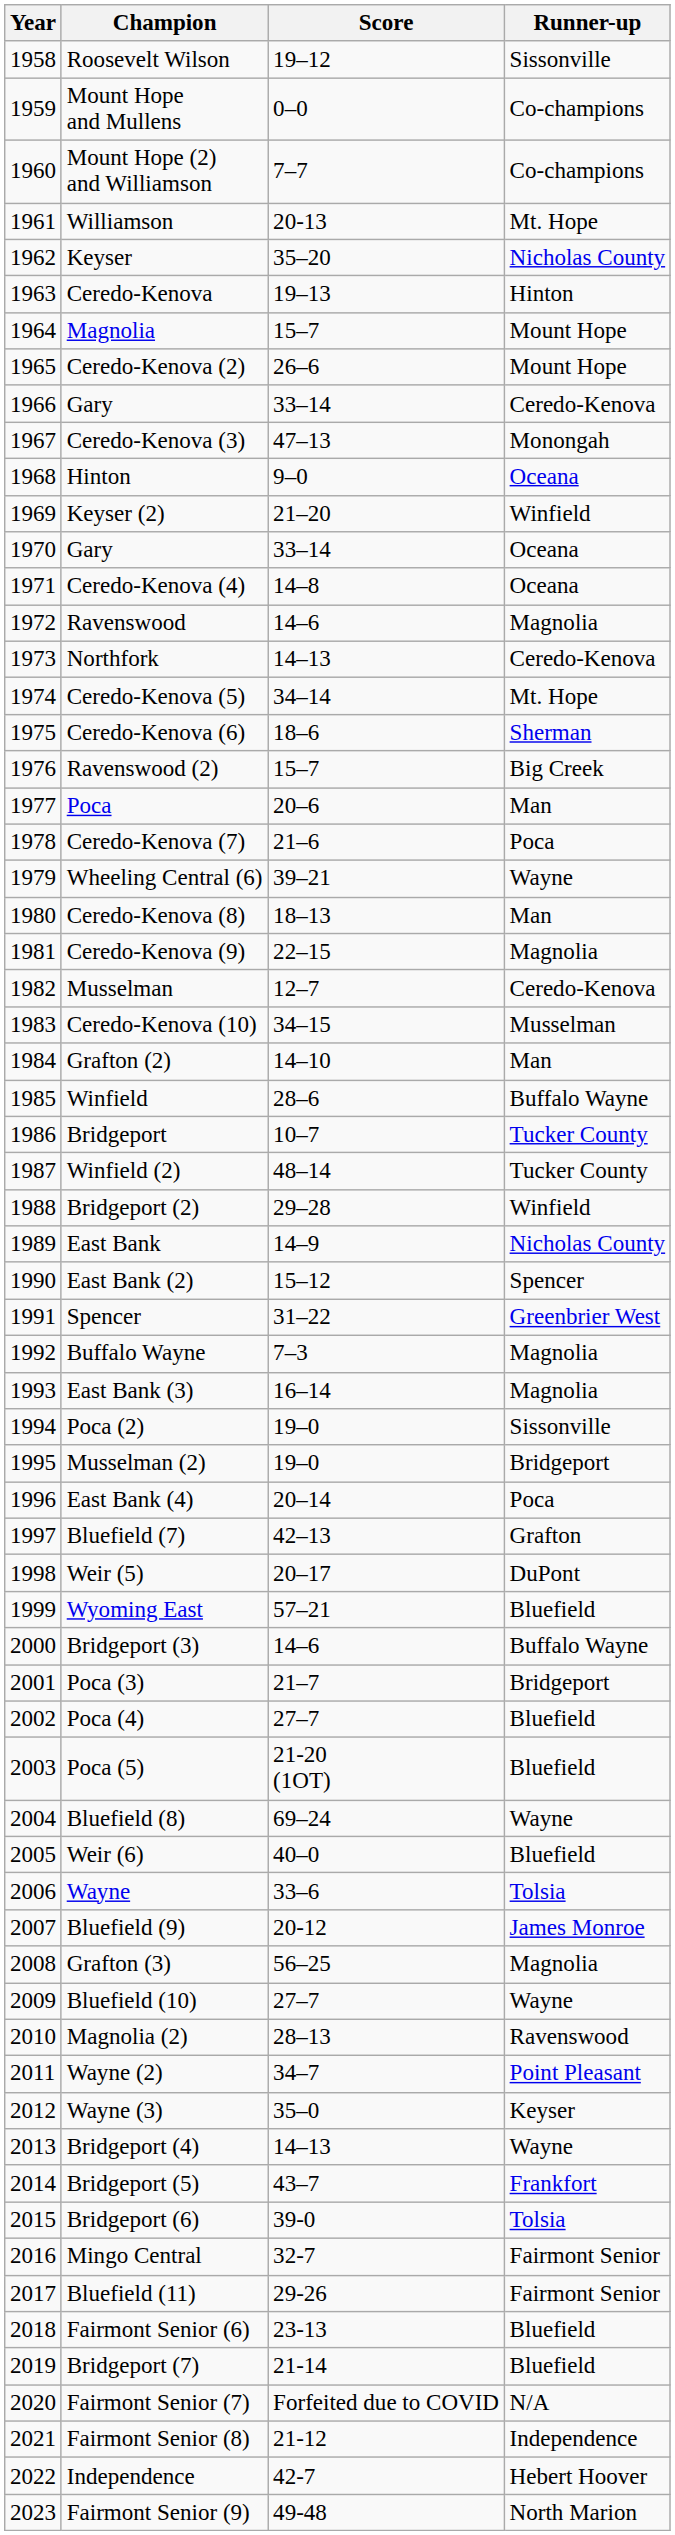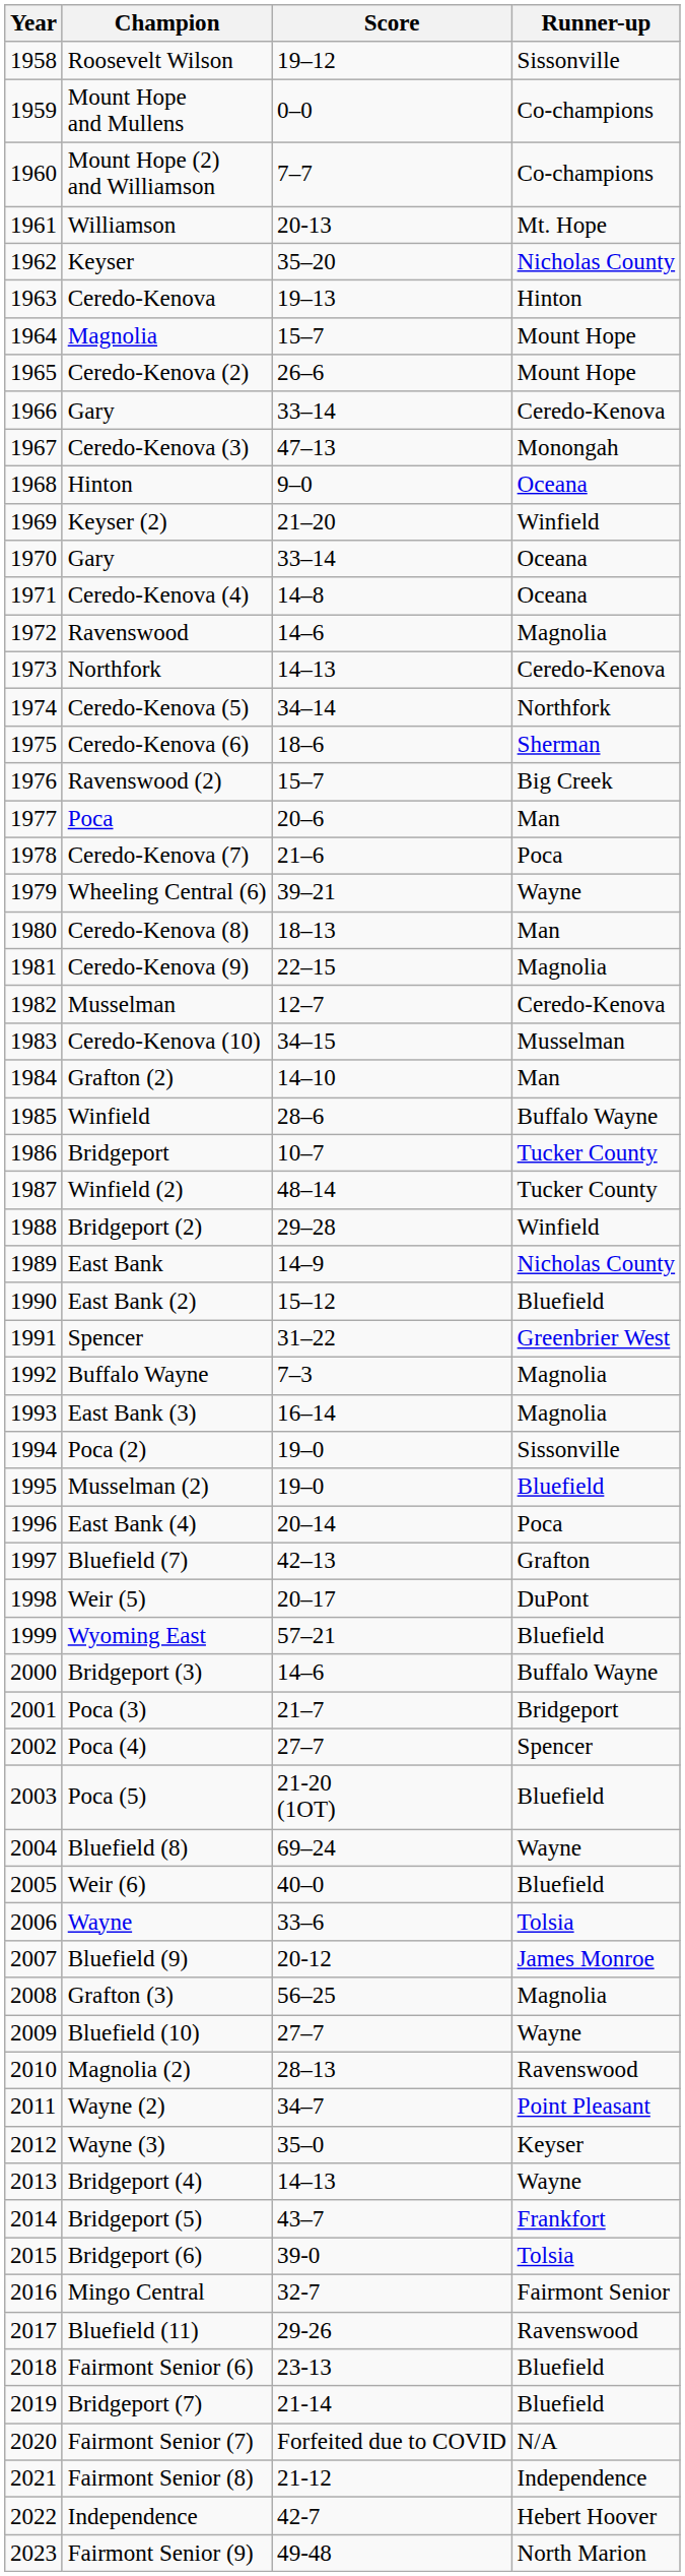 <table class="wikitable">
 <tr>
 <th>Year</th>
 <th>Champion</th>
 <th>Score</th>
 <th>Runner-up</th>
 </tr>
 <tr>
 <td>1958</td>
 <td>Roosevelt Wilson</td>
 <td>19–12</td>
 <td>Sissonville</td>
 </tr>
 <tr>
 <td>1959</td>
 <td>Mount Hope<br>and Mullens</td>
 <td>0–0</td>
 <td>Co-champions</td>
 </tr>
 <tr>
 <td>1960</td>
 <td>Mount Hope (2)<br>and Williamson</td>
 <td>7–7</td>
 <td>Co-champions</td>
 </tr>
 <tr>
 <td>1961</td>
 <td>Williamson</td>
 <td>20-13</td>
 <td>Mt. Hope</td>
 </tr>
 <tr>
 <td>1962</td>
 <td>Keyser</td>
 <td>35–20</td>
 <td><a href='#'>Nicholas County</a></td>
 </tr>
 <tr>
 <td>1963</td>
 <td>Ceredo-Kenova</td>
 <td>19–13</td>
 <td>Hinton</td>
 </tr>
 <tr>
 <td>1964</td>
 <td><a href='#'>Magnolia</a></td>
 <td>15–7</td>
 <td>Mount Hope</td>
 </tr>
 <tr>
 <td>1965</td>
 <td>Ceredo-Kenova (2)</td>
 <td>26–6</td>
 <td>Mount Hope</td>
 </tr>
 <tr>
 <td>1966</td>
 <td>Gary</td>
 <td>33–14</td>
 <td>Ceredo-Kenova</td>
 </tr>
 <tr>
 <td>1967</td>
 <td>Ceredo-Kenova (3)</td>
 <td>47–13</td>
 <td>Monongah</td>
 </tr>
 <tr>
 <td>1968</td>
 <td>Hinton</td>
 <td>9–0</td>
 <td><a href='#'>Oceana</a></td>
 </tr>
 <tr>
 <td>1969</td>
 <td>Keyser (2)</td>
 <td>21–20</td>
 <td>Winfield</td>
 </tr>
 <tr>
 <td>1970</td>
 <td>Gary</td>
 <td>33–14</td>
 <td>Oceana</td>
 </tr>
 <tr>
 <td>1971</td>
 <td>Ceredo-Kenova (4)</td>
 <td>14–8</td>
 <td>Oceana</td>
 </tr>
 <tr>
 <td>1972</td>
 <td>Ravenswood</td>
 <td>14–6</td>
 <td>Magnolia</td>
 </tr>
 <tr>
 <td>1973</td>
 <td>Northfork</td>
 <td>14–13</td>
 <td>Ceredo-Kenova</td>
 </tr>
 <tr>
 <td>1974</td>
 <td>Ceredo-Kenova (5)</td>
 <td>34–14</td>
-<td>Mt. Hope</td>
+<td>Northfork</td>
 </tr>
 <tr>
 <td>1975</td>
 <td>Ceredo-Kenova (6)</td>
 <td>18–6</td>
 <td><a href='#'>Sherman</a></td>
 </tr>
 <tr>
 <td>1976</td>
 <td>Ravenswood (2)</td>
 <td>15–7</td>
 <td>Big Creek</td>
 </tr>
 <tr>
 <td>1977</td>
 <td><a href='#'>Poca</a></td>
 <td>20–6</td>
 <td>Man</td>
 </tr>
 <tr>
 <td>1978</td>
 <td>Ceredo-Kenova (7)</td>
 <td>21–6</td>
 <td>Poca</td>
 </tr>
 <tr>
 <td>1979</td>
 <td>Wheeling Central (6)</td>
 <td>39–21</td>
 <td>Wayne</td>
 </tr>
 <tr>
 <td>1980</td>
 <td>Ceredo-Kenova (8)</td>
 <td>18–13</td>
 <td>Man</td>
 </tr>
 <tr>
 <td>1981</td>
 <td>Ceredo-Kenova (9)</td>
 <td>22–15</td>
 <td>Magnolia</td>
 </tr>
 <tr>
 <td>1982</td>
 <td>Musselman</td>
 <td>12–7</td>
 <td>Ceredo-Kenova</td>
 </tr>
 <tr>
 <td>1983</td>
 <td>Ceredo-Kenova (10)</td>
 <td>34–15</td>
 <td>Musselman</td>
 </tr>
 <tr>
 <td>1984</td>
 <td>Grafton (2)</td>
 <td>14–10</td>
 <td>Man</td>
 </tr>
 <tr>
 <td>1985</td>
 <td>Winfield</td>
 <td>28–6</td>
 <td>Buffalo Wayne</td>
 </tr>
 <tr>
 <td>1986</td>
 <td>Bridgeport</td>
 <td>10–7</td>
 <td><a href='#'>Tucker County</a></td>
 </tr>
 <tr>
 <td>1987</td>
 <td>Winfield (2)</td>
 <td>48–14</td>
 <td>Tucker County</td>
 </tr>
 <tr>
 <td>1988</td>
 <td>Bridgeport (2)</td>
 <td>29–28<br></td>
 <td>Winfield</td>
 </tr>
 <tr>
 <td>1989</td>
 <td>East Bank</td>
 <td>14–9</td>
 <td><a href='#'>Nicholas County</a></td>
 </tr>
 <tr>
 <td>1990</td>
 <td>East Bank (2)</td>
 <td>15–12</td>
-<td>Spencer</td>
+<td>Bluefield</td>
 </tr>
 <tr>
 <td>1991</td>
 <td>Spencer</td>
 <td>31–22</td>
 <td><a href='#'>Greenbrier West</a></td>
 </tr>
 <tr>
 <td>1992</td>
 <td>Buffalo Wayne</td>
 <td>7–3</td>
 <td>Magnolia</td>
 </tr>
 <tr>
 <td>1993</td>
 <td>East Bank (3)</td>
 <td>16–14</td>
 <td>Magnolia</td>
 </tr>
 <tr>
 <td>1994</td>
 <td>Poca (2)</td>
 <td>19–0</td>
 <td>Sissonville</td>
 </tr>
 <tr>
 <td>1995</td>
 <td>Musselman (2)</td>
 <td>19–0</td>
-<td>Bridgeport</td>
+<td><a href='#'>Bluefield</a></td>
 </tr>
 <tr>
 <td>1996</td>
 <td>East Bank (4)</td>
 <td>20–14</td>
 <td>Poca</td>
 </tr>
 <tr>
 <td>1997</td>
 <td>Bluefield (7)</td>
 <td>42–13</td>
 <td>Grafton</td>
 </tr>
 <tr>
 <td>1998</td>
 <td>Weir (5)</td>
 <td>20–17</td>
 <td>DuPont</td>
 </tr>
 <tr>
 <td>1999</td>
 <td><a href='#'>Wyoming East</a></td>
 <td>57–21</td>
 <td>Bluefield</td>
 </tr>
 <tr>
 <td>2000</td>
 <td>Bridgeport (3)</td>
 <td>14–6</td>
 <td>Buffalo Wayne</td>
 </tr>
 <tr>
 <td>2001</td>
 <td>Poca (3)</td>
 <td>21–7</td>
 <td>Bridgeport</td>
 </tr>
 <tr>
 <td>2002</td>
 <td>Poca (4)</td>
 <td>27–7</td>
-<td>Bluefield</td>
+<td>Spencer</td>
 </tr>
 <tr>
 <td>2003</td>
 <td>Poca (5)</td>
 <td>21-20<br>(1OT)</td>
 <td>Bluefield</td>
 </tr>
 <tr>
 <td>2004</td>
 <td>Bluefield (8)</td>
 <td>69–24</td>
 <td>Wayne</td>
 </tr>
 <tr>
 <td>2005</td>
 <td>Weir (6)</td>
 <td>40–0</td>
 <td>Bluefield</td>
 </tr>
 <tr>
 <td>2006</td>
 <td><a href='#'>Wayne</a></td>
 <td>33–6</td>
 <td><a href='#'>Tolsia</a></td>
 </tr>
 <tr>
 <td>2007</td>
 <td>Bluefield (9)</td>
 <td>20-12</td>
 <td><a href='#'>James Monroe</a></td>
 </tr>
 <tr>
 <td>2008</td>
 <td>Grafton (3)</td>
 <td>56–25</td>
 <td>Magnolia</td>
 </tr>
 <tr>
 <td>2009</td>
 <td>Bluefield (10)</td>
 <td>27–7</td>
 <td>Wayne</td>
 </tr>
 <tr>
 <td>2010</td>
 <td>Magnolia (2)</td>
 <td>28–13</td>
 <td>Ravenswood</td>
 </tr>
 <tr>
 <td>2011</td>
 <td>Wayne (2)</td>
 <td>34–7</td>
 <td><a href='#'>Point Pleasant</a></td>
 </tr>
 <tr>
 <td>2012</td>
 <td>Wayne (3)</td>
 <td>35–0</td>
 <td>Keyser</td>
 </tr>
 <tr>
 <td>2013</td>
 <td>Bridgeport (4)</td>
 <td>14–13</td>
 <td>Wayne</td>
 </tr>
 <tr>
 <td>2014</td>
 <td>Bridgeport (5)</td>
 <td>43–7</td>
 <td><a href='#'>Frankfort</a></td>
 </tr>
 <tr>
 <td>2015</td>
 <td>Bridgeport (6)</td>
 <td>39-0</td>
 <td><a href='#'>Tolsia</a></td>
 </tr>
 <tr>
 <td>2016</td>
 <td>Mingo Central</td>
 <td>32-7</td>
 <td>Fairmont Senior</td>
 </tr>
 <tr>
 <td>2017</td>
 <td>Bluefield (11)</td>
 <td>29-26</td>
-<td>Fairmont Senior</td>
+<td>Ravenswood</td>
 </tr>
 <tr>
 <td>2018</td>
 <td>Fairmont Senior (6)</td>
 <td>23-13</td>
 <td>Bluefield</td>
 </tr>
 <tr>
 <td>2019</td>
 <td>Bridgeport (7)</td>
 <td>21-14</td>
 <td>Bluefield</td>
 </tr>
 <tr>
 <td>2020</td>
 <td>Fairmont Senior (7)</td>
 <td>Forfeited due to COVID</td>
 <td>N/A</td>
 </tr>
 <tr>
 <td>2021</td>
 <td>Fairmont Senior (8)</td>
 <td>21-12</td>
 <td>Independence</td>
 </tr>
 <tr>
 <td>2022</td>
 <td>Independence</td>
 <td>42-7</td>
 <td>Hebert Hoover</td>
 </tr>
 <tr>
 <td>2023</td>
 <td>Fairmont Senior (9)</td>
 <td>49-48</td>
 <td>North Marion</td>
 </tr>
 </table>
